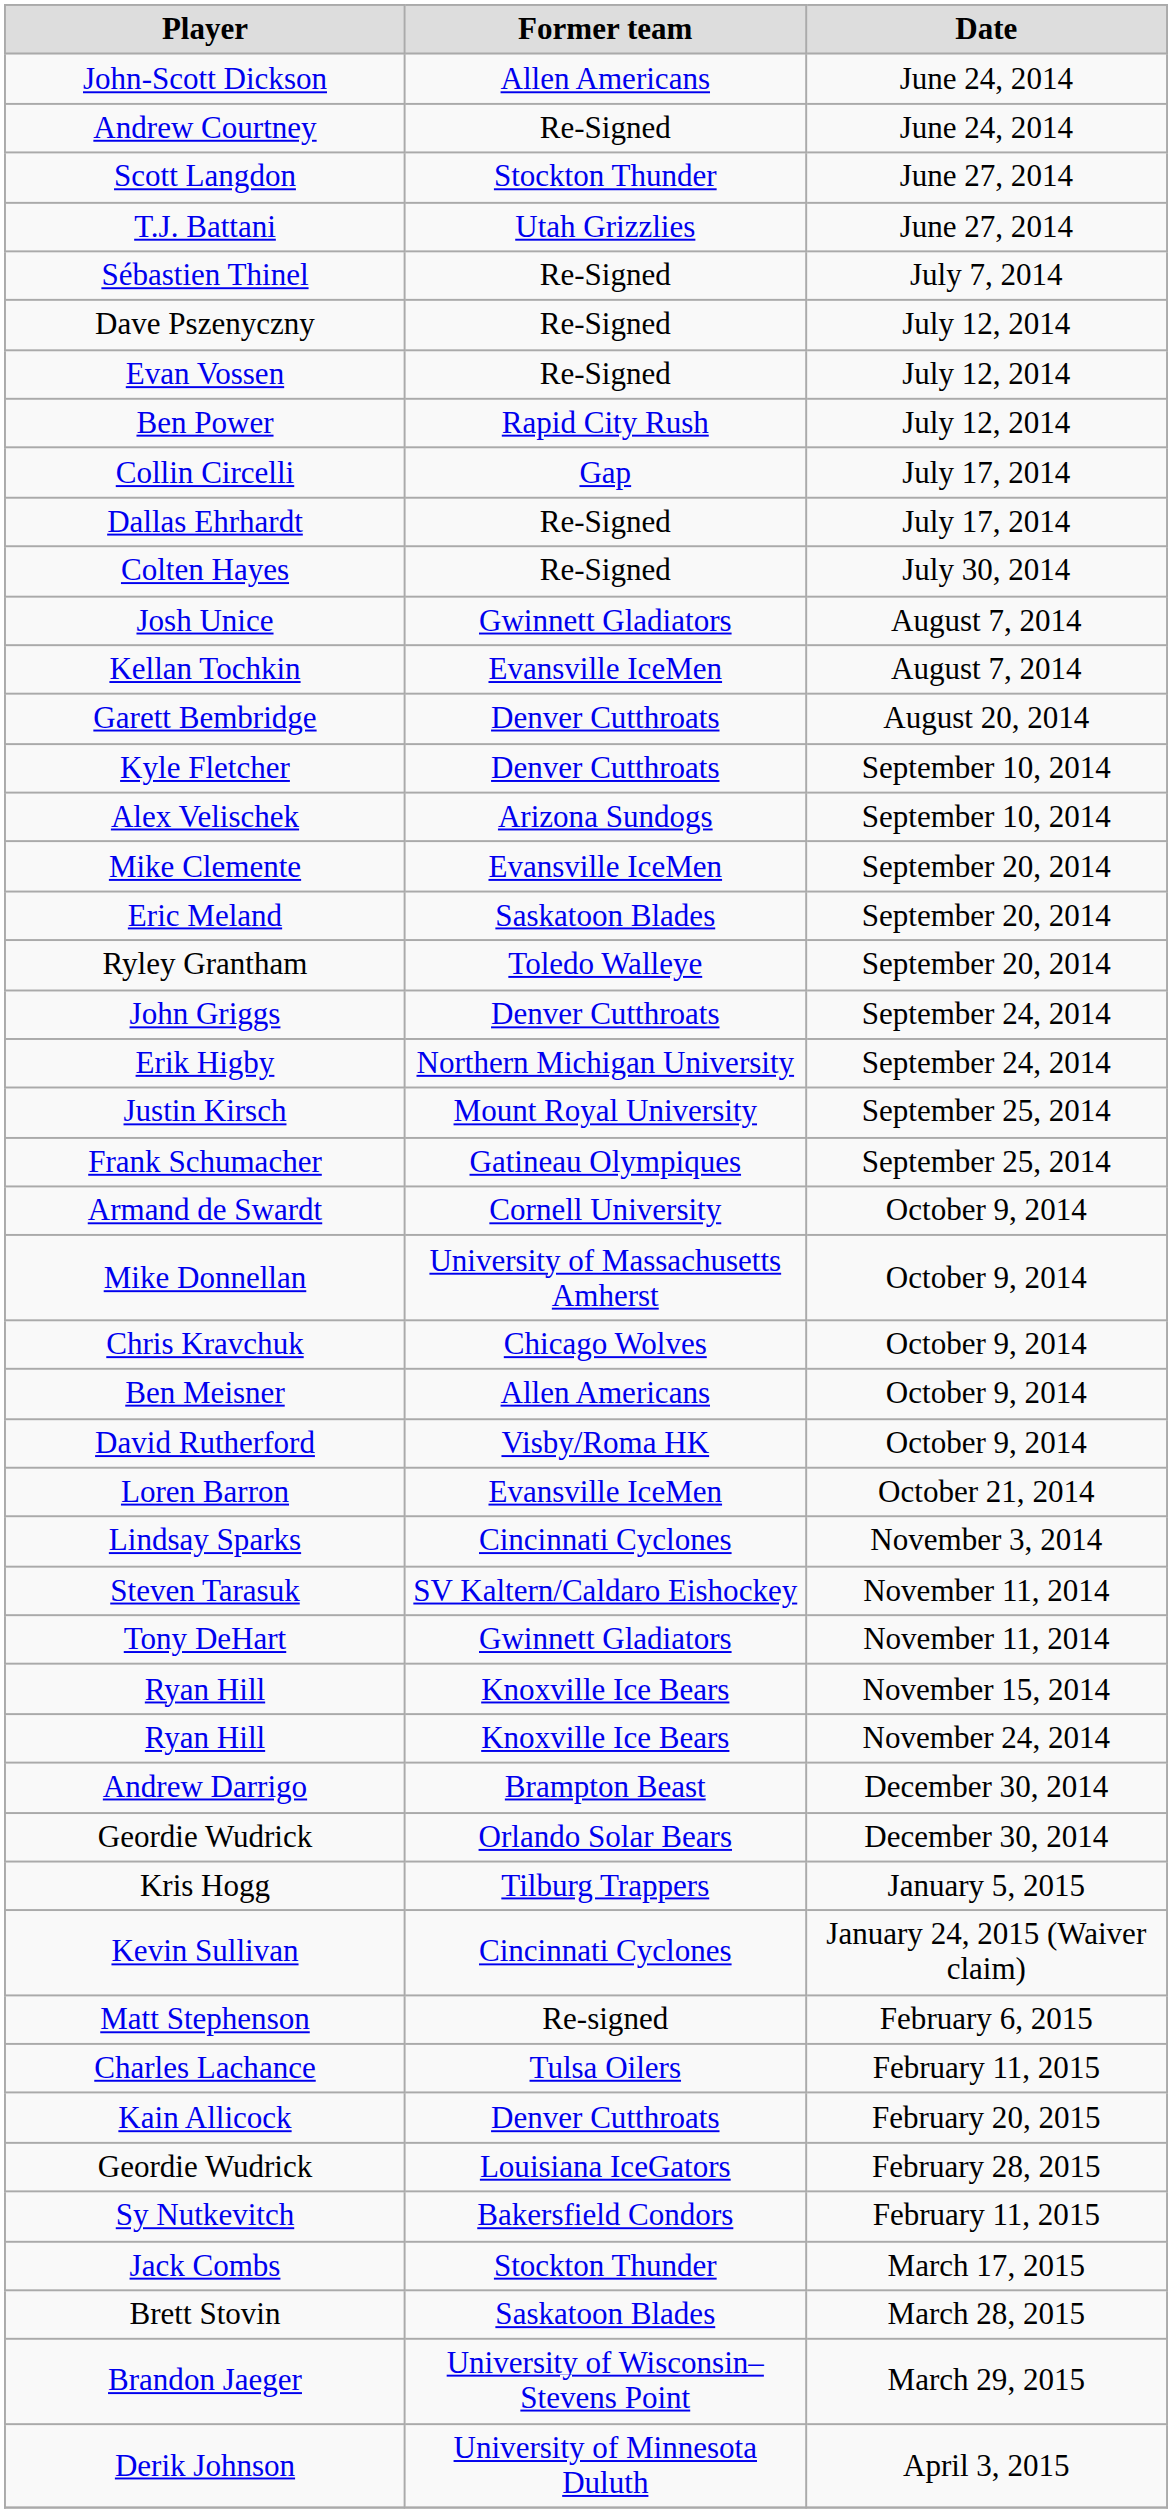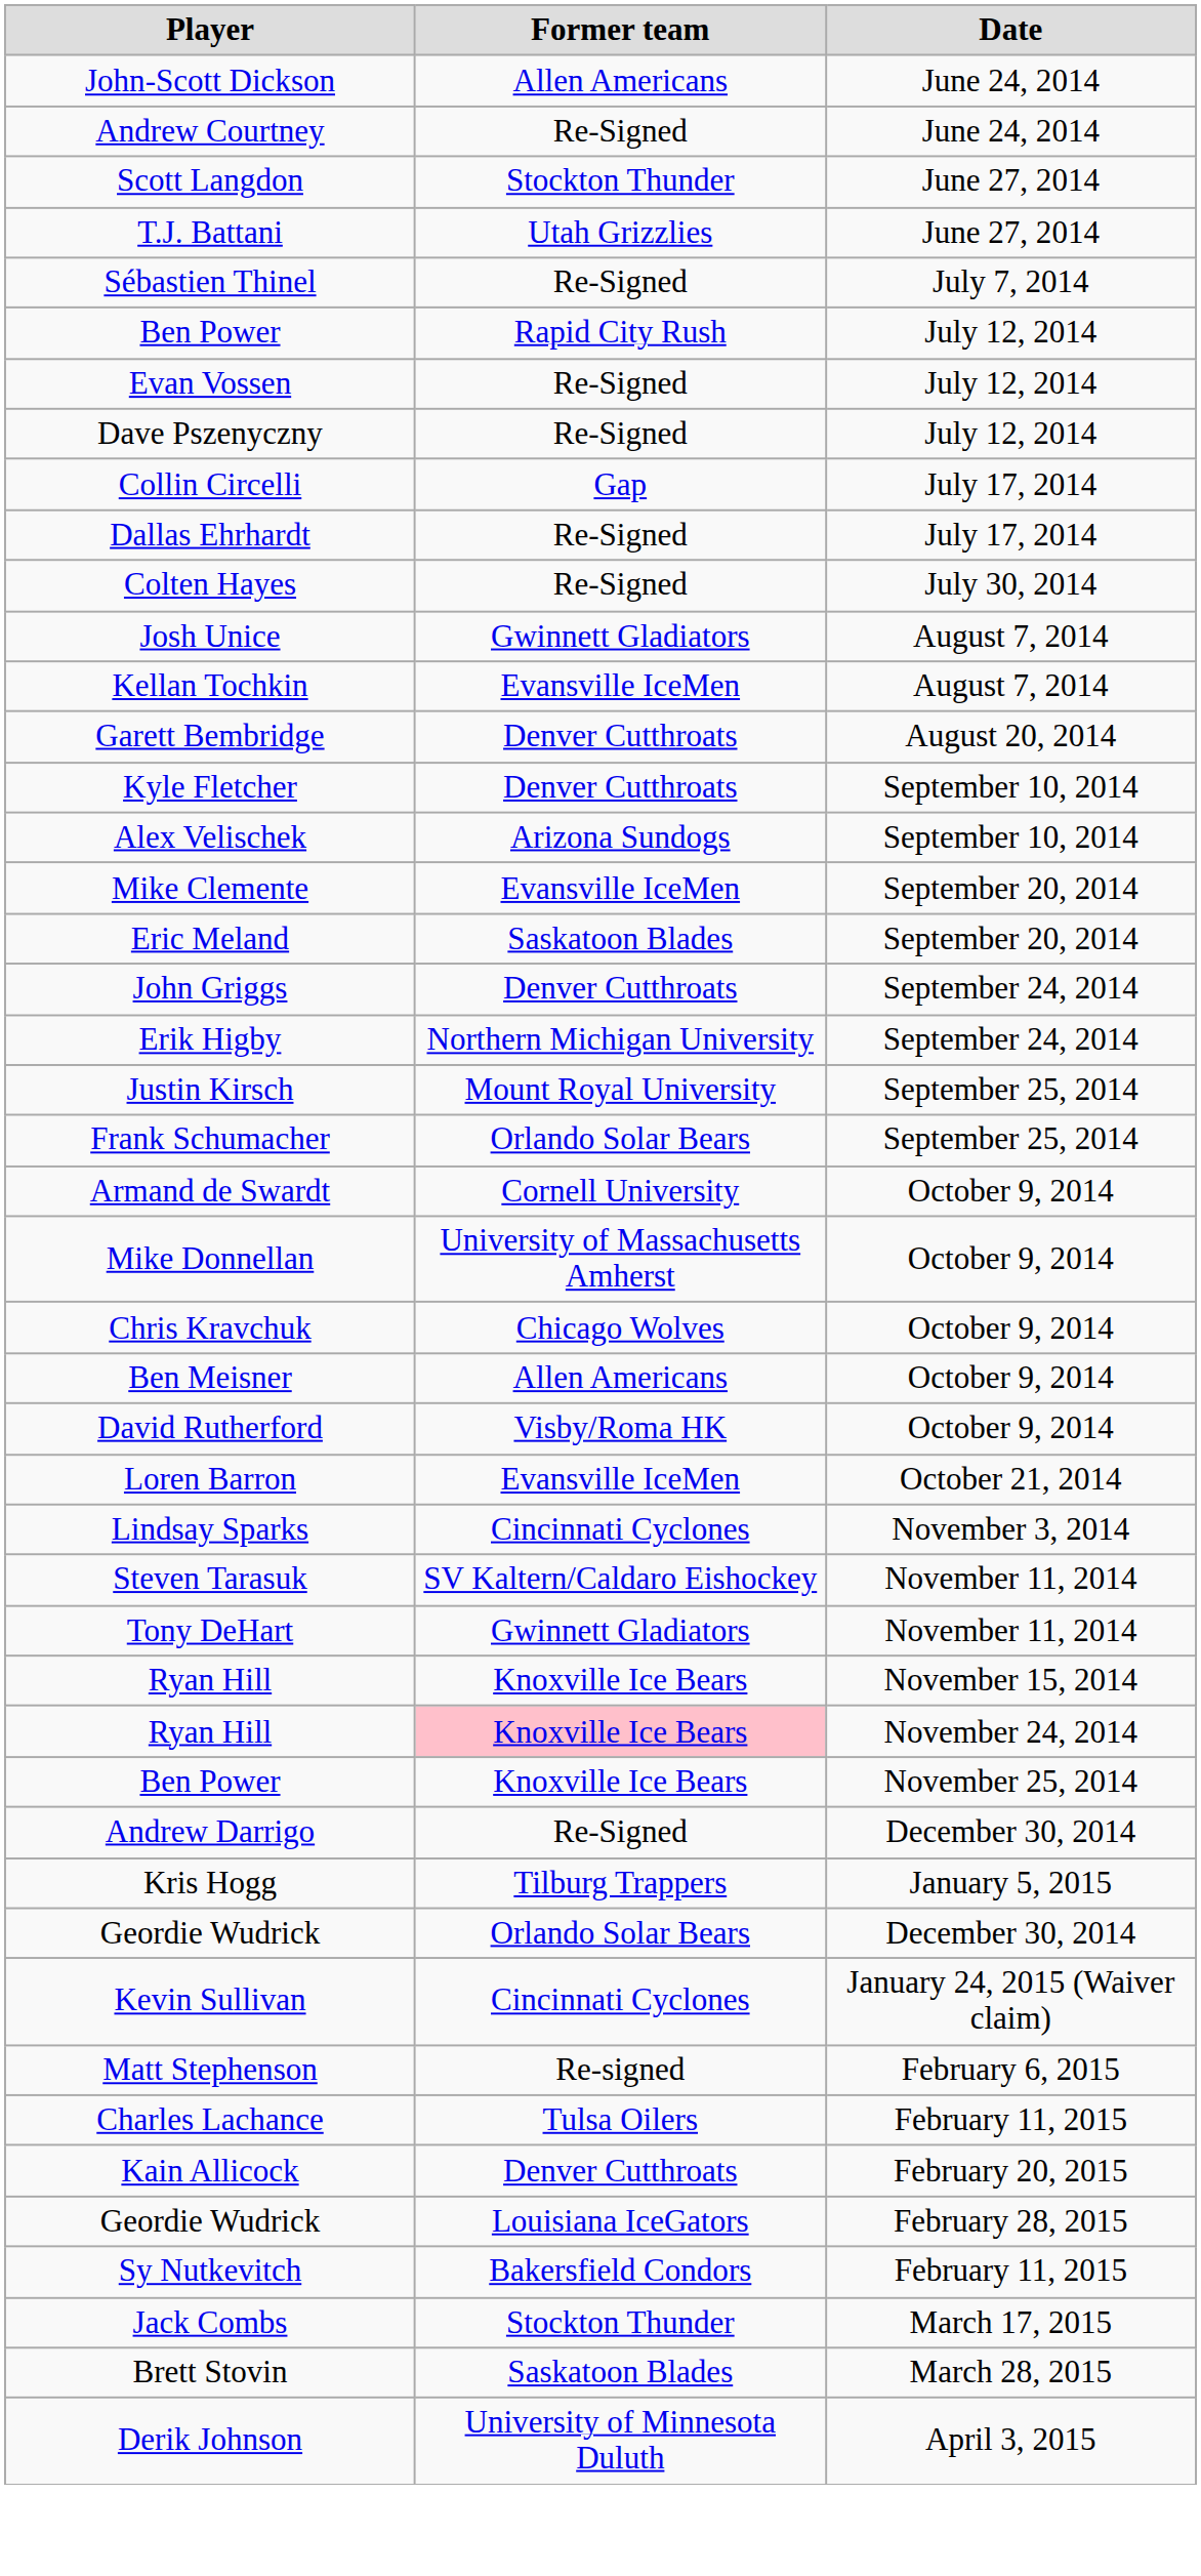 <table class="wikitable" style="text-align: center; width: 600px; height: 20px;">
 <tr align="center" bgcolor="#dddddd">
 <td><strong>Player</strong></td>
 <td><strong>Former team</strong></td>
 <td><strong>Date</strong></td>
 </tr>
 <tr>
 <td style="width: 200px; height: 2px;"><a href='#'>John-Scott Dickson</a></td>
 <td style="width: 200px; height: 2px;"><a href='#'>Allen Americans</a></td>
 <td style="width: 180px; height: 2px;">June 24, 2014</td>
 </tr>
 <tr>
 <td style="width: 200px; height: 2px;"><a href='#'>Andrew Courtney</a></td>
 <td style="width: 200px; height: 2px;">Re-Signed</td>
 <td style="width: 180px; height: 2px;">June 24, 2014</td>
 </tr>
 <tr>
 <td style="width: 200px; height: 2px;"><a href='#'>Scott Langdon</a></td>
 <td style="width: 200px; height: 2px;"><a href='#'>Stockton Thunder</a></td>
 <td style="width: 180px; height: 2px;">June 27, 2014</td>
 </tr>
 <tr>
 <td style="width: 200px; height: 2px;"><a href='#'>T.J. Battani</a></td>
 <td style="width: 200px; height: 2px;"><a href='#'>Utah Grizzlies</a></td>
 <td style="width: 180px; height: 2px;">June 27, 2014</td>
 </tr>
 <tr>
 <td style="width: 200px; height: 2px;"><a href='#'>Sébastien Thinel</a></td>
 <td style="width: 200px; height: 2px;">Re-Signed</td>
 <td style="width: 180px; height: 2px;">July 7, 2014</td>
 </tr>
 <tr>
-<td style="width: 200px; height: 2px;">Dave Pszenyczny</td>
-<td style="width: 200px; height: 2px;">Re-Signed</td>
+<td style="width: 200px; height: 2px;"><a href='#'>Ben Power</a></td>
+<td style="width: 200px; height: 2px;"><a href='#'>Rapid City Rush</a></td>
 <td style="width: 180px; height: 2px;">July 12, 2014</td>
 </tr>
 <tr>
 <td style="width: 200px; height: 2px;"><a href='#'>Evan Vossen</a></td>
 <td style="width: 200px; height: 2px;">Re-Signed</td>
 <td style="width: 180px; height: 2px;">July 12, 2014</td>
 </tr>
 <tr>
-<td style="width: 200px; height: 2px;"><a href='#'>Ben Power</a></td>
-<td style="width: 200px; height: 2px;"><a href='#'>Rapid City Rush</a></td>
+<td style="width: 200px; height: 2px;">Dave Pszenyczny</td>
+<td style="width: 200px; height: 2px;">Re-Signed</td>
 <td style="width: 180px; height: 2px;">July 12, 2014</td>
 </tr>
 <tr>
 <td style="width: 200px; height: 2px;"><a href='#'>Collin Circelli</a></td>
 <td style="width: 200px; height: 2px;"><a href='#'>Gap</a></td>
 <td style="width: 180px; height: 2px;">July 17, 2014</td>
 </tr>
 <tr>
 <td style="width: 200px; height: 2px;"><a href='#'>Dallas Ehrhardt</a></td>
 <td style="width: 200px; height: 2px;">Re-Signed</td>
 <td style="width: 180px; height: 2px;">July 17, 2014</td>
 </tr>
 <tr>
 <td style="width: 200px; height: 2px;"><a href='#'>Colten Hayes</a></td>
 <td style="width: 200px; height: 2px;">Re-Signed</td>
 <td style="width: 180px; height: 2px;">July 30, 2014</td>
 </tr>
 <tr>
 <td style="width: 200px; height: 2px;"><a href='#'>Josh Unice</a></td>
 <td style="width: 200px; height: 2px;"><a href='#'>Gwinnett Gladiators</a></td>
 <td style="width: 180px; height: 2px;">August 7, 2014</td>
 </tr>
 <tr>
 <td style="width: 200px; height: 2px;"><a href='#'>Kellan Tochkin</a></td>
 <td style="width: 200px; height: 2px;"><a href='#'>Evansville IceMen</a></td>
 <td style="width: 180px; height: 2px;">August 7, 2014</td>
 </tr>
 <tr>
 <td style="width: 200px; height: 2px;"><a href='#'>Garett Bembridge</a></td>
 <td style="width: 200px; height: 2px;"><a href='#'>Denver Cutthroats</a></td>
 <td style="width: 180px; height: 2px;">August 20, 2014</td>
 </tr>
 <tr>
 <td style="width: 200px; height: 2px;"><a href='#'>Kyle Fletcher</a></td>
 <td style="width: 200px; height: 2px;"><a href='#'>Denver Cutthroats</a></td>
 <td style="width: 180px; height: 2px;">September 10, 2014</td>
 </tr>
 <tr>
 <td style="width: 200px; height: 2px;"><a href='#'>Alex Velischek</a></td>
 <td style="width: 200px; height: 2px;"><a href='#'>Arizona Sundogs</a></td>
 <td style="width: 180px; height: 2px;">September 10, 2014</td>
 </tr>
 <tr>
 <td style="width: 200px; height: 2px;"><a href='#'>Mike Clemente</a></td>
 <td style="width: 200px; height: 2px;"><a href='#'>Evansville IceMen</a></td>
 <td style="width: 180px; height: 2px;">September 20, 2014</td>
 </tr>
 <tr>
 <td style="width: 200px; height: 2px;"><a href='#'>Eric Meland</a></td>
 <td style="width: 200px; height: 2px;"><a href='#'>Saskatoon Blades</a></td>
 <td style="width: 180px; height: 2px;">September 20, 2014</td>
 </tr>
 <tr>
-<td style="width: 200px; height: 2px;">Ryley Grantham</td>
-<td style="width: 200px; height: 2px;"><a href='#'>Toledo Walleye</a></td>
-<td style="width: 180px; height: 2px;">September 20, 2014</td>
-</tr>
-<tr>
 <td style="width: 200px; height: 2px;"><a href='#'>John Griggs</a></td>
 <td style="width: 200px; height: 2px;"><a href='#'>Denver Cutthroats</a></td>
 <td style="width: 180px; height: 2px;">September 24, 2014</td>
 </tr>
 <tr>
 <td style="width: 200px; height: 2px;"><a href='#'>Erik Higby</a></td>
 <td style="width: 200px; height: 2px;"><a href='#'>Northern Michigan University</a></td>
 <td style="width: 180px; height: 2px;">September 24, 2014</td>
 </tr>
 <tr>
 <td style="width: 200px; height: 2px;"><a href='#'>Justin Kirsch</a></td>
 <td style="width: 200px; height: 2px;"><a href='#'>Mount Royal University</a></td>
 <td style="width: 180px; height: 2px;">September 25, 2014</td>
 </tr>
 <tr>
 <td style="width: 200px; height: 2px;"><a href='#'>Frank Schumacher</a></td>
-<td style="width: 200px; height: 2px;"><a href='#'>Gatineau Olympiques</a></td>
+<td style="width: 200px; height: 2px;"><a href='#'>Orlando Solar Bears</a></td>
 <td style="width: 180px; height: 2px;">September 25, 2014</td>
 </tr>
 <tr>
 <td style="width: 200px; height: 2px;"><a href='#'>Armand de Swardt</a></td>
 <td style="width: 200px; height: 2px;"><a href='#'>Cornell University</a></td>
 <td style="width: 180px; height: 2px;">October 9, 2014</td>
 </tr>
 <tr>
 <td style="width: 200px; height: 2px;"><a href='#'>Mike Donnellan</a></td>
 <td style="width: 200px; height: 2px;"><a href='#'>University of Massachusetts Amherst</a></td>
 <td style="width: 180px; height: 2px;">October 9, 2014</td>
 </tr>
 <tr>
 <td style="width: 200px; height: 2px;"><a href='#'>Chris Kravchuk</a></td>
 <td style="width: 200px; height: 2px;"><a href='#'>Chicago Wolves</a></td>
 <td style="width: 180px; height: 2px;">October 9, 2014</td>
 </tr>
 <tr>
 <td style="width: 200px; height: 2px;"><a href='#'>Ben Meisner</a></td>
 <td style="width: 200px; height: 2px;"><a href='#'>Allen Americans</a></td>
 <td style="width: 180px; height: 2px;">October 9, 2014</td>
 </tr>
 <tr>
 <td style="width: 200px; height: 2px;"><a href='#'>David Rutherford</a></td>
 <td style="width: 200px; height: 2px;"><a href='#'>Visby/Roma HK</a></td>
 <td style="width: 180px; height: 2px;">October 9, 2014</td>
 </tr>
 <tr>
 <td style="width: 200px; height: 2px;"><a href='#'>Loren Barron</a></td>
 <td style="width: 200px; height: 2px;"><a href='#'>Evansville IceMen</a></td>
 <td style="width: 180px; height: 2px;">October 21, 2014</td>
 </tr>
 <tr>
 <td style="width: 200px; height: 2px;"><a href='#'>Lindsay Sparks</a></td>
 <td style="width: 200px; height: 2px;"><a href='#'>Cincinnati Cyclones</a></td>
 <td style="width: 180px; height: 2px;">November 3, 2014</td>
 </tr>
 <tr>
 <td style="width: 200px; height: 2px;"><a href='#'>Steven Tarasuk</a></td>
 <td style="width: 200px; height: 2px;"><a href='#'>SV Kaltern/Caldaro Eishockey</a></td>
 <td style="width: 180px; height: 2px;">November 11, 2014</td>
 </tr>
 <tr>
 <td style="width: 200px; height: 2px;"><a href='#'>Tony DeHart</a></td>
 <td style="width: 200px; height: 2px;"><a href='#'>Gwinnett Gladiators</a></td>
 <td style="width: 180px; height: 2px;">November 11, 2014</td>
 </tr>
 <tr>
 <td style="width: 200px; height: 2px;"><a href='#'>Ryan Hill</a></td>
 <td style="width: 200px; height: 2px;"><a href='#'>Knoxville Ice Bears</a></td>
 <td style="width: 180px; height: 2px;">November 15, 2014</td>
 </tr>
 <tr>
 <td style="width: 200px; height: 2px;"><a href='#'>Ryan Hill</a></td>
-<td style="width: 200px; height: 2px;"><a href='#'>Knoxville Ice Bears</a></td>
+<td style="background: pink; width: 200px; height: 2px;"><a href='#'>Knoxville Ice Bears</a></td>
 <td style="width: 180px; height: 2px;">November 24, 2014</td>
 </tr>
 <tr>
-<td style="width: 200px; height: 2px;"><a href='#'>Andrew Darrigo</a></td>
-<td style="width: 200px; height: 2px;"><a href='#'>Brampton Beast</a></td>
-<td style="width: 180px; height: 2px;">December 30, 2014</td>
+<td style="width: 200px; height: 2px;"><a href='#'>Ben Power</a></td>
+<td style="width: 200px; height: 2px;"><a href='#'>Knoxville Ice Bears</a></td>
+<td style="width: 180px; height: 2px;">November 25, 2014</td>
 </tr>
 <tr>
-<td style="width: 200px; height: 2px;">Geordie Wudrick</td>
-<td style="width: 200px; height: 2px;"><a href='#'>Orlando Solar Bears</a></td>
+<td style="width: 200px; height: 2px;"><a href='#'>Andrew Darrigo</a></td>
+<td style="width: 200px; height: 2px;">Re-Signed</td>
 <td style="width: 180px; height: 2px;">December 30, 2014</td>
 </tr>
 <tr>
 <td style="width: 200px; height: 2px;">Kris Hogg</td>
 <td style="width: 200px; height: 2px;"><a href='#'>Tilburg Trappers</a></td>
 <td style="width: 180px; height: 2px;">January 5, 2015</td>
+</tr>
+<tr>
+<td style="width: 200px; height: 2px;">Geordie Wudrick</td>
+<td style="width: 200px; height: 2px;"><a href='#'>Orlando Solar Bears</a></td>
+<td style="width: 180px; height: 2px;">December 30, 2014</td>
 </tr>
 <tr>
 <td style="width: 200px; height: 2px;"><a href='#'>Kevin Sullivan</a></td>
 <td style="width: 200px; height: 2px;"><a href='#'>Cincinnati Cyclones</a></td>
 <td style="width: 180px; height: 2px;">January 24, 2015 (Waiver claim)</td>
 </tr>
 <tr>
 <td style="width: 200px; height: 2px;"><a href='#'>Matt Stephenson</a></td>
 <td style="width: 200px; height: 2px;">Re-signed</td>
 <td style="width: 180px; height: 2px;">February 6, 2015</td>
 </tr>
 <tr>
 <td style="width: 200px; height: 2px;"><a href='#'>Charles Lachance</a></td>
 <td style="width: 200px; height: 2px;"><a href='#'>Tulsa Oilers</a></td>
 <td style="width: 180px; height: 2px;">February 11, 2015</td>
 </tr>
 <tr>
 <td style="width: 200px; height: 2px;"><a href='#'>Kain Allicock</a></td>
 <td style="width: 200px; height: 2px;"><a href='#'>Denver Cutthroats</a></td>
 <td style="width: 180px; height: 2px;">February 20, 2015</td>
 </tr>
 <tr>
 <td style="width: 200px; height: 2px;">Geordie Wudrick</td>
 <td style="width: 200px; height: 2px;"><a href='#'>Louisiana IceGators</a></td>
 <td style="width: 180px; height: 2px;">February 28, 2015</td>
 </tr>
 <tr>
 <td style="width: 200px; height: 2px;"><a href='#'>Sy Nutkevitch</a></td>
 <td style="width: 200px; height: 2px;"><a href='#'>Bakersfield Condors</a></td>
 <td style="width: 180px; height: 2px;">February 11, 2015</td>
 </tr>
 <tr>
 <td style="width: 200px; height: 2px;"><a href='#'>Jack Combs</a></td>
 <td style="width: 200px; height: 2px;"><a href='#'>Stockton Thunder</a></td>
 <td style="width: 180px; height: 2px;">March 17, 2015</td>
 </tr>
 <tr>
 <td style="width: 200px; height: 2px;">Brett Stovin</td>
 <td style="width: 200px; height: 2px;"><a href='#'>Saskatoon Blades</a></td>
 <td style="width: 180px; height: 2px;">March 28, 2015</td>
 </tr>
 <tr>
-<td style="width: 200px; height: 2px;"><a href='#'>Brandon Jaeger</a></td>
-<td style="width: 200px; height: 2px;"><a href='#'>University of Wisconsin–Stevens Point</a></td>
-<td style="width: 180px; height: 2px;">March 29, 2015</td>
-</tr>
-<tr>
 <td style="width: 200px; height: 2px;"><a href='#'>Derik Johnson</a></td>
 <td style="width: 200px; height: 2px;"><a href='#'>University of Minnesota Duluth</a></td>
 <td style="width: 180px; height: 2px;">April 3, 2015</td>
 </tr>
 <tr>
 </tr>
 </table>
